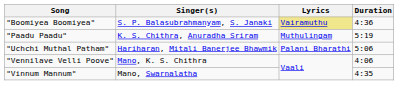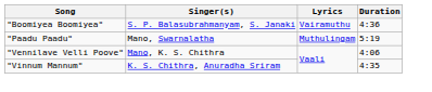 <table class="wikitable" style="font-size:95%;">
 <tr>
 <th>Song</th>
 <th>Singer(s)</th>
 <th>Lyrics</th>
 <th>Duration</th>
 </tr>
 <tr>
 <td>"Boomiyea Boomiyea"</td>
 <td><a href='#'>S. P. Balasubrahmanyam</a>, <a href='#'>S. Janaki</a></td>
-<td style="background: khaki;"><a href='#'>Vairamuthu</a></td>
+<td><a href='#'>Vairamuthu</a></td>
 <td>4:36</td>
 </tr>
 <tr>
 <td>"Paadu Paadu"</td>
-<td><a href='#'>K. S. Chithra</a>, <a href='#'>Anuradha Sriram</a></td>
+<td>Mano, <a href='#'>Swarnalatha</a></td>
 <td><a href='#'>Muthulingam</a></td>
 <td>5:19</td>
-</tr>
-<tr>
-<td>"Uchchi Muthal Patham"</td>
-<td><a href='#'>Hariharan</a>, <a href='#'>Mitali Banerjee Bhawmik</a></td>
-<td><a href='#'>Palani Bharathi</a></td>
-<td>5:06</td>
 </tr>
 <tr>
 <td>"Vennilave Velli Poove"</td>
 <td><a href='#'>Mano</a>, K. S. Chithra</td>
 <td rowspan=2><a href='#'>Vaali</a></td>
 <td>4:06</td>
 </tr>
 <tr>
 <td>"Vinnum Mannum"</td>
-<td>Mano, <a href='#'>Swarnalatha</a></td>
+<td><a href='#'>K. S. Chithra</a>, <a href='#'>Anuradha Sriram</a></td>
 <td>4:35</td>
 </tr>
 </table>
